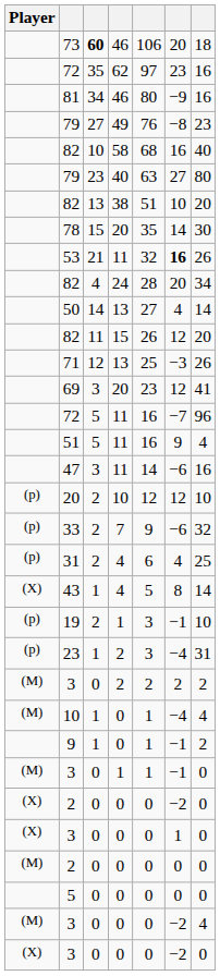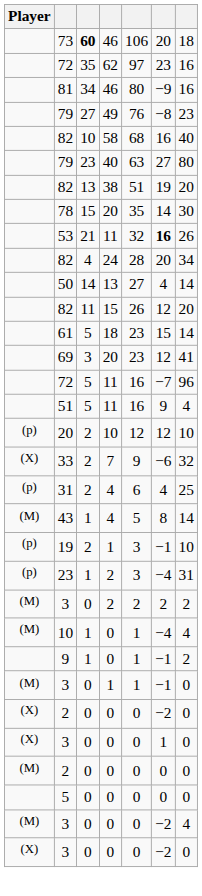 <table class="wikitable sortable" style="text-align:center;">
 <tr>
 <th>Player</th>
 <th></th>
 <th></th>
 <th></th>
 <th></th>
 <th data-sort-type="number"></th>
 <th></th>
 </tr>
 <tr>
 <td></td>
 <td>73</td>
 <td><strong>60</strong></td>
 <td>46</td>
 <td>106</td>
 <td>20</td>
 <td>18</td>
 </tr>
 <tr>
 <td></td>
 <td>72</td>
 <td>35</td>
 <td>62</td>
 <td>97</td>
 <td>23</td>
 <td>16</td>
 </tr>
 <tr>
 <td></td>
 <td>81</td>
 <td>34</td>
 <td>46</td>
 <td>80</td>
 <td>−9</td>
 <td>16</td>
 </tr>
 <tr>
 <td></td>
 <td>79</td>
 <td>27</td>
 <td>49</td>
 <td>76</td>
 <td>−8</td>
 <td>23</td>
 </tr>
 <tr>
 <td></td>
 <td>82</td>
 <td>10</td>
 <td>58</td>
 <td>68</td>
 <td>16</td>
 <td>40</td>
 </tr>
 <tr>
 <td></td>
 <td>79</td>
 <td>23</td>
 <td>40</td>
 <td>63</td>
 <td>27</td>
 <td>80</td>
 </tr>
 <tr>
 <td></td>
 <td>82</td>
 <td>13</td>
 <td>38</td>
 <td>51</td>
-<td>10</td>
+<td>19</td>
 <td>20</td>
 </tr>
 <tr>
 <td></td>
 <td>78</td>
 <td>15</td>
 <td>20</td>
 <td>35</td>
 <td>14</td>
 <td>30</td>
 </tr>
 <tr>
 <td></td>
 <td>53</td>
 <td>21</td>
 <td>11</td>
 <td>32</td>
 <td><strong>16</strong></td>
 <td>26</td>
 </tr>
 <tr>
 <td></td>
 <td>82</td>
 <td>4</td>
 <td>24</td>
 <td>28</td>
 <td>20</td>
 <td>34</td>
 </tr>
 <tr>
 <td></td>
 <td>50</td>
 <td>14</td>
 <td>13</td>
 <td>27</td>
 <td>4</td>
 <td>14</td>
 </tr>
 <tr>
 <td></td>
 <td>82</td>
 <td>11</td>
 <td>15</td>
 <td>26</td>
 <td>12</td>
 <td>20</td>
 </tr>
 <tr>
 <td></td>
-<td>71</td>
-<td>12</td>
-<td>13</td>
-<td>25</td>
-<td>−3</td>
-<td>26</td>
+<td>61</td>
+<td>5</td>
+<td>18</td>
+<td>23</td>
+<td>15</td>
+<td>14</td>
 </tr>
 <tr>
 <td></td>
 <td>69</td>
 <td>3</td>
 <td>20</td>
 <td>23</td>
 <td>12</td>
 <td>41</td>
 </tr>
 <tr>
 <td></td>
 <td>72</td>
 <td>5</td>
 <td>11</td>
 <td>16</td>
 <td>−7</td>
 <td>96</td>
 </tr>
 <tr>
 <td> </td>
 <td>51</td>
 <td>5</td>
 <td>11</td>
 <td>16</td>
 <td>9</td>
 <td>4</td>
 </tr>
 <tr>
-<td></td>
-<td>47</td>
-<td>3</td>
-<td>11</td>
-<td>14</td>
-<td>−6</td>
-<td>16</td>
-</tr>
-<tr>
 <td> <sup>(p)</sup></td>
 <td>20</td>
 <td>2</td>
 <td>10</td>
 <td>12</td>
 <td>12</td>
 <td>10</td>
 </tr>
 <tr>
-<td> <sup>(p)</sup></td>
+<td> <sup>(X)</sup></td>
 <td>33</td>
 <td>2</td>
 <td>7</td>
 <td>9</td>
 <td>−6</td>
 <td>32</td>
 </tr>
 <tr>
 <td> <sup>(p)</sup></td>
 <td>31</td>
 <td>2</td>
 <td>4</td>
 <td>6</td>
 <td>4</td>
 <td>25</td>
 </tr>
 <tr>
-<td> <sup>(X)</sup></td>
+<td> <sup>(M)</sup></td>
 <td>43</td>
 <td>1</td>
 <td>4</td>
 <td>5</td>
 <td>8</td>
 <td>14</td>
 </tr>
 <tr>
 <td> <sup>(p)</sup></td>
 <td>19</td>
 <td>2</td>
 <td>1</td>
 <td>3</td>
 <td>−1</td>
 <td>10</td>
 </tr>
 <tr>
 <td> <sup>(p)</sup></td>
 <td>23</td>
 <td>1</td>
 <td>2</td>
 <td>3</td>
 <td>−4</td>
 <td>31</td>
 </tr>
 <tr>
 <td> <sup>(M)</sup></td>
 <td>3</td>
 <td>0</td>
 <td>2</td>
 <td>2</td>
 <td>2</td>
 <td>2</td>
 </tr>
 <tr>
 <td> <sup>(M)</sup></td>
 <td>10</td>
 <td>1</td>
 <td>0</td>
 <td>1</td>
 <td>−4</td>
 <td>4</td>
 </tr>
 <tr>
 <td></td>
 <td>9</td>
 <td>1</td>
 <td>0</td>
 <td>1</td>
 <td>−1</td>
 <td>2</td>
 </tr>
 <tr>
 <td> <sup>(M)</sup></td>
 <td>3</td>
 <td>0</td>
 <td>1</td>
 <td>1</td>
 <td>−1</td>
 <td>0</td>
 </tr>
 <tr>
 <td> <sup>(X)</sup></td>
 <td>2</td>
 <td>0</td>
 <td>0</td>
 <td>0</td>
 <td>−2</td>
 <td>0</td>
 </tr>
 <tr>
 <td> <sup>(X)</sup></td>
 <td>3</td>
 <td>0</td>
 <td>0</td>
 <td>0</td>
 <td>1</td>
 <td>0</td>
 </tr>
 <tr>
 <td> <sup>(M)</sup></td>
 <td>2</td>
 <td>0</td>
 <td>0</td>
 <td>0</td>
 <td>0</td>
 <td>0</td>
 </tr>
 <tr>
 <td></td>
 <td>5</td>
 <td>0</td>
 <td>0</td>
 <td>0</td>
 <td>0</td>
 <td>0</td>
 </tr>
 <tr>
 <td> <sup>(M)</sup></td>
 <td>3</td>
 <td>0</td>
 <td>0</td>
 <td>0</td>
 <td>−2</td>
 <td>4</td>
 </tr>
 <tr>
 <td> <sup>(X)</sup></td>
 <td>3</td>
 <td>0</td>
 <td>0</td>
 <td>0</td>
 <td>−2</td>
 <td>0</td>
 </tr>
 </table>
